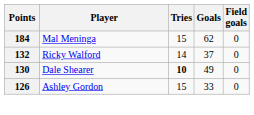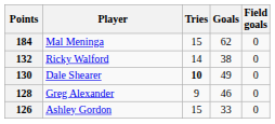 <table class="wikitable" style="text-align:left;">
 <tr>
 <th width=50>Points</th>
 <th width=200>Player</th>
 <th width=30>Tries</th>
 <th width=30>Goals</th>
 <th width=30>Field goals</th>
 </tr>
 <tr>
 <th>184</th>
 <td> <a href='#'>Mal Meninga</a></td>
 <td align=center>15</td>
 <td align=center>62</td>
 <td align=center>0</td>
 </tr>
 <tr>
 <th>132</th>
 <td> <a href='#'>Ricky Walford</a></td>
 <td align=center>14</td>
-<td align=center>37</td>
+<td align=center>38</td>
 <td align=center>0</td>
 </tr>
 <tr>
 <th>130</th>
 <td> <a href='#'>Dale Shearer</a></td>
 <td align=center><strong>10</strong></td>
 <td align=center>49</td>
 <td align=center>0</td>
 </tr>
 <tr>
+<th>128</th>
+<td> <a href='#'>Greg Alexander</a></td>
+<td align=center>9</td>
+<td align=center>46</td>
+<td align=center>0</td>
+</tr>
+<tr>
 <th>126</th>
 <td> <a href='#'>Ashley Gordon</a></td>
 <td align=center>15</td>
 <td align=center>33</td>
 <td align=center>0</td>
 </tr>
 </table>
